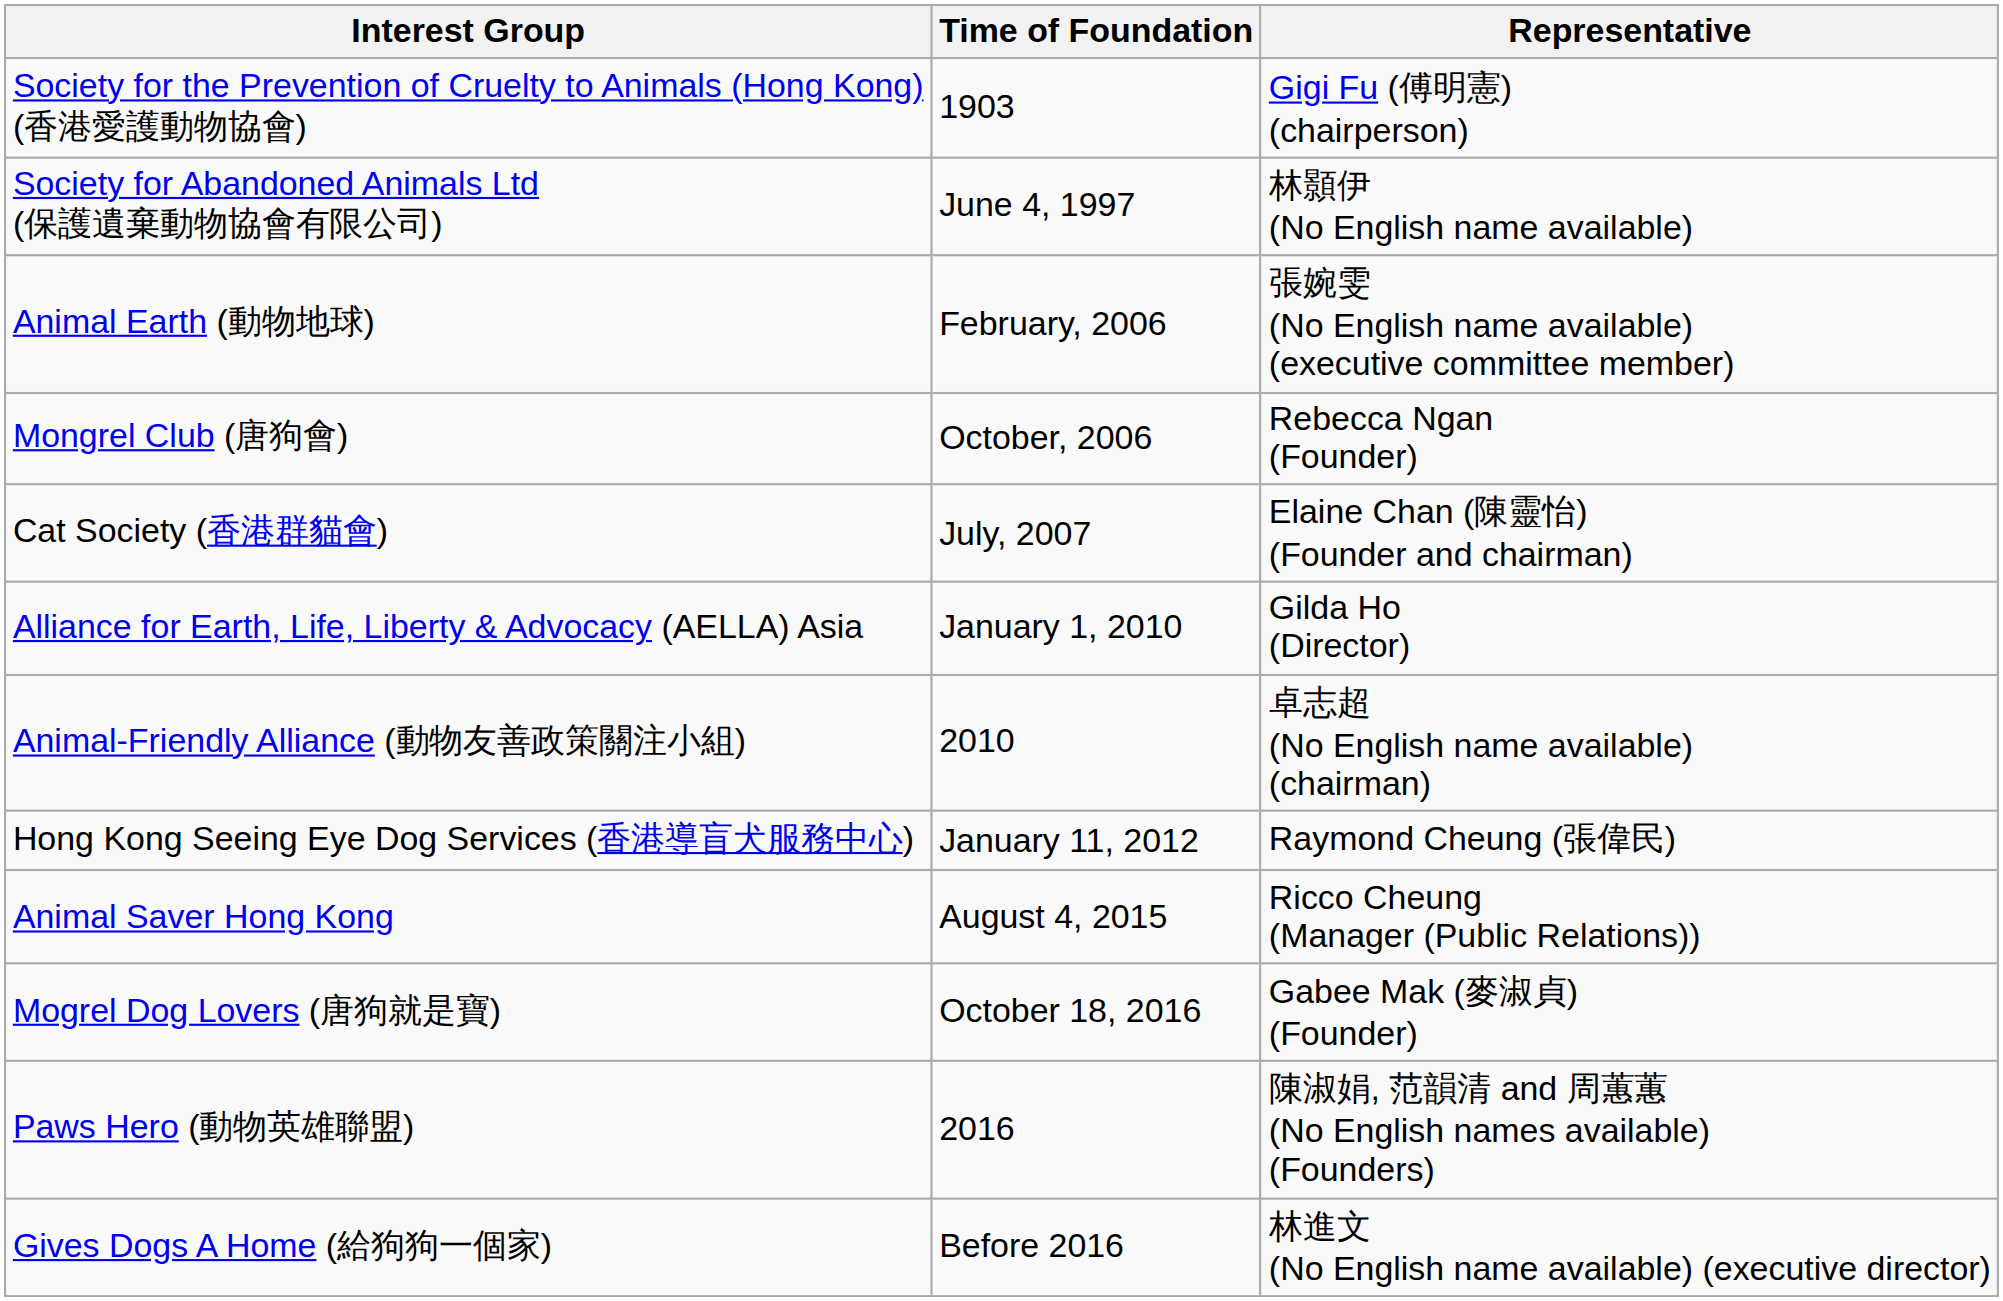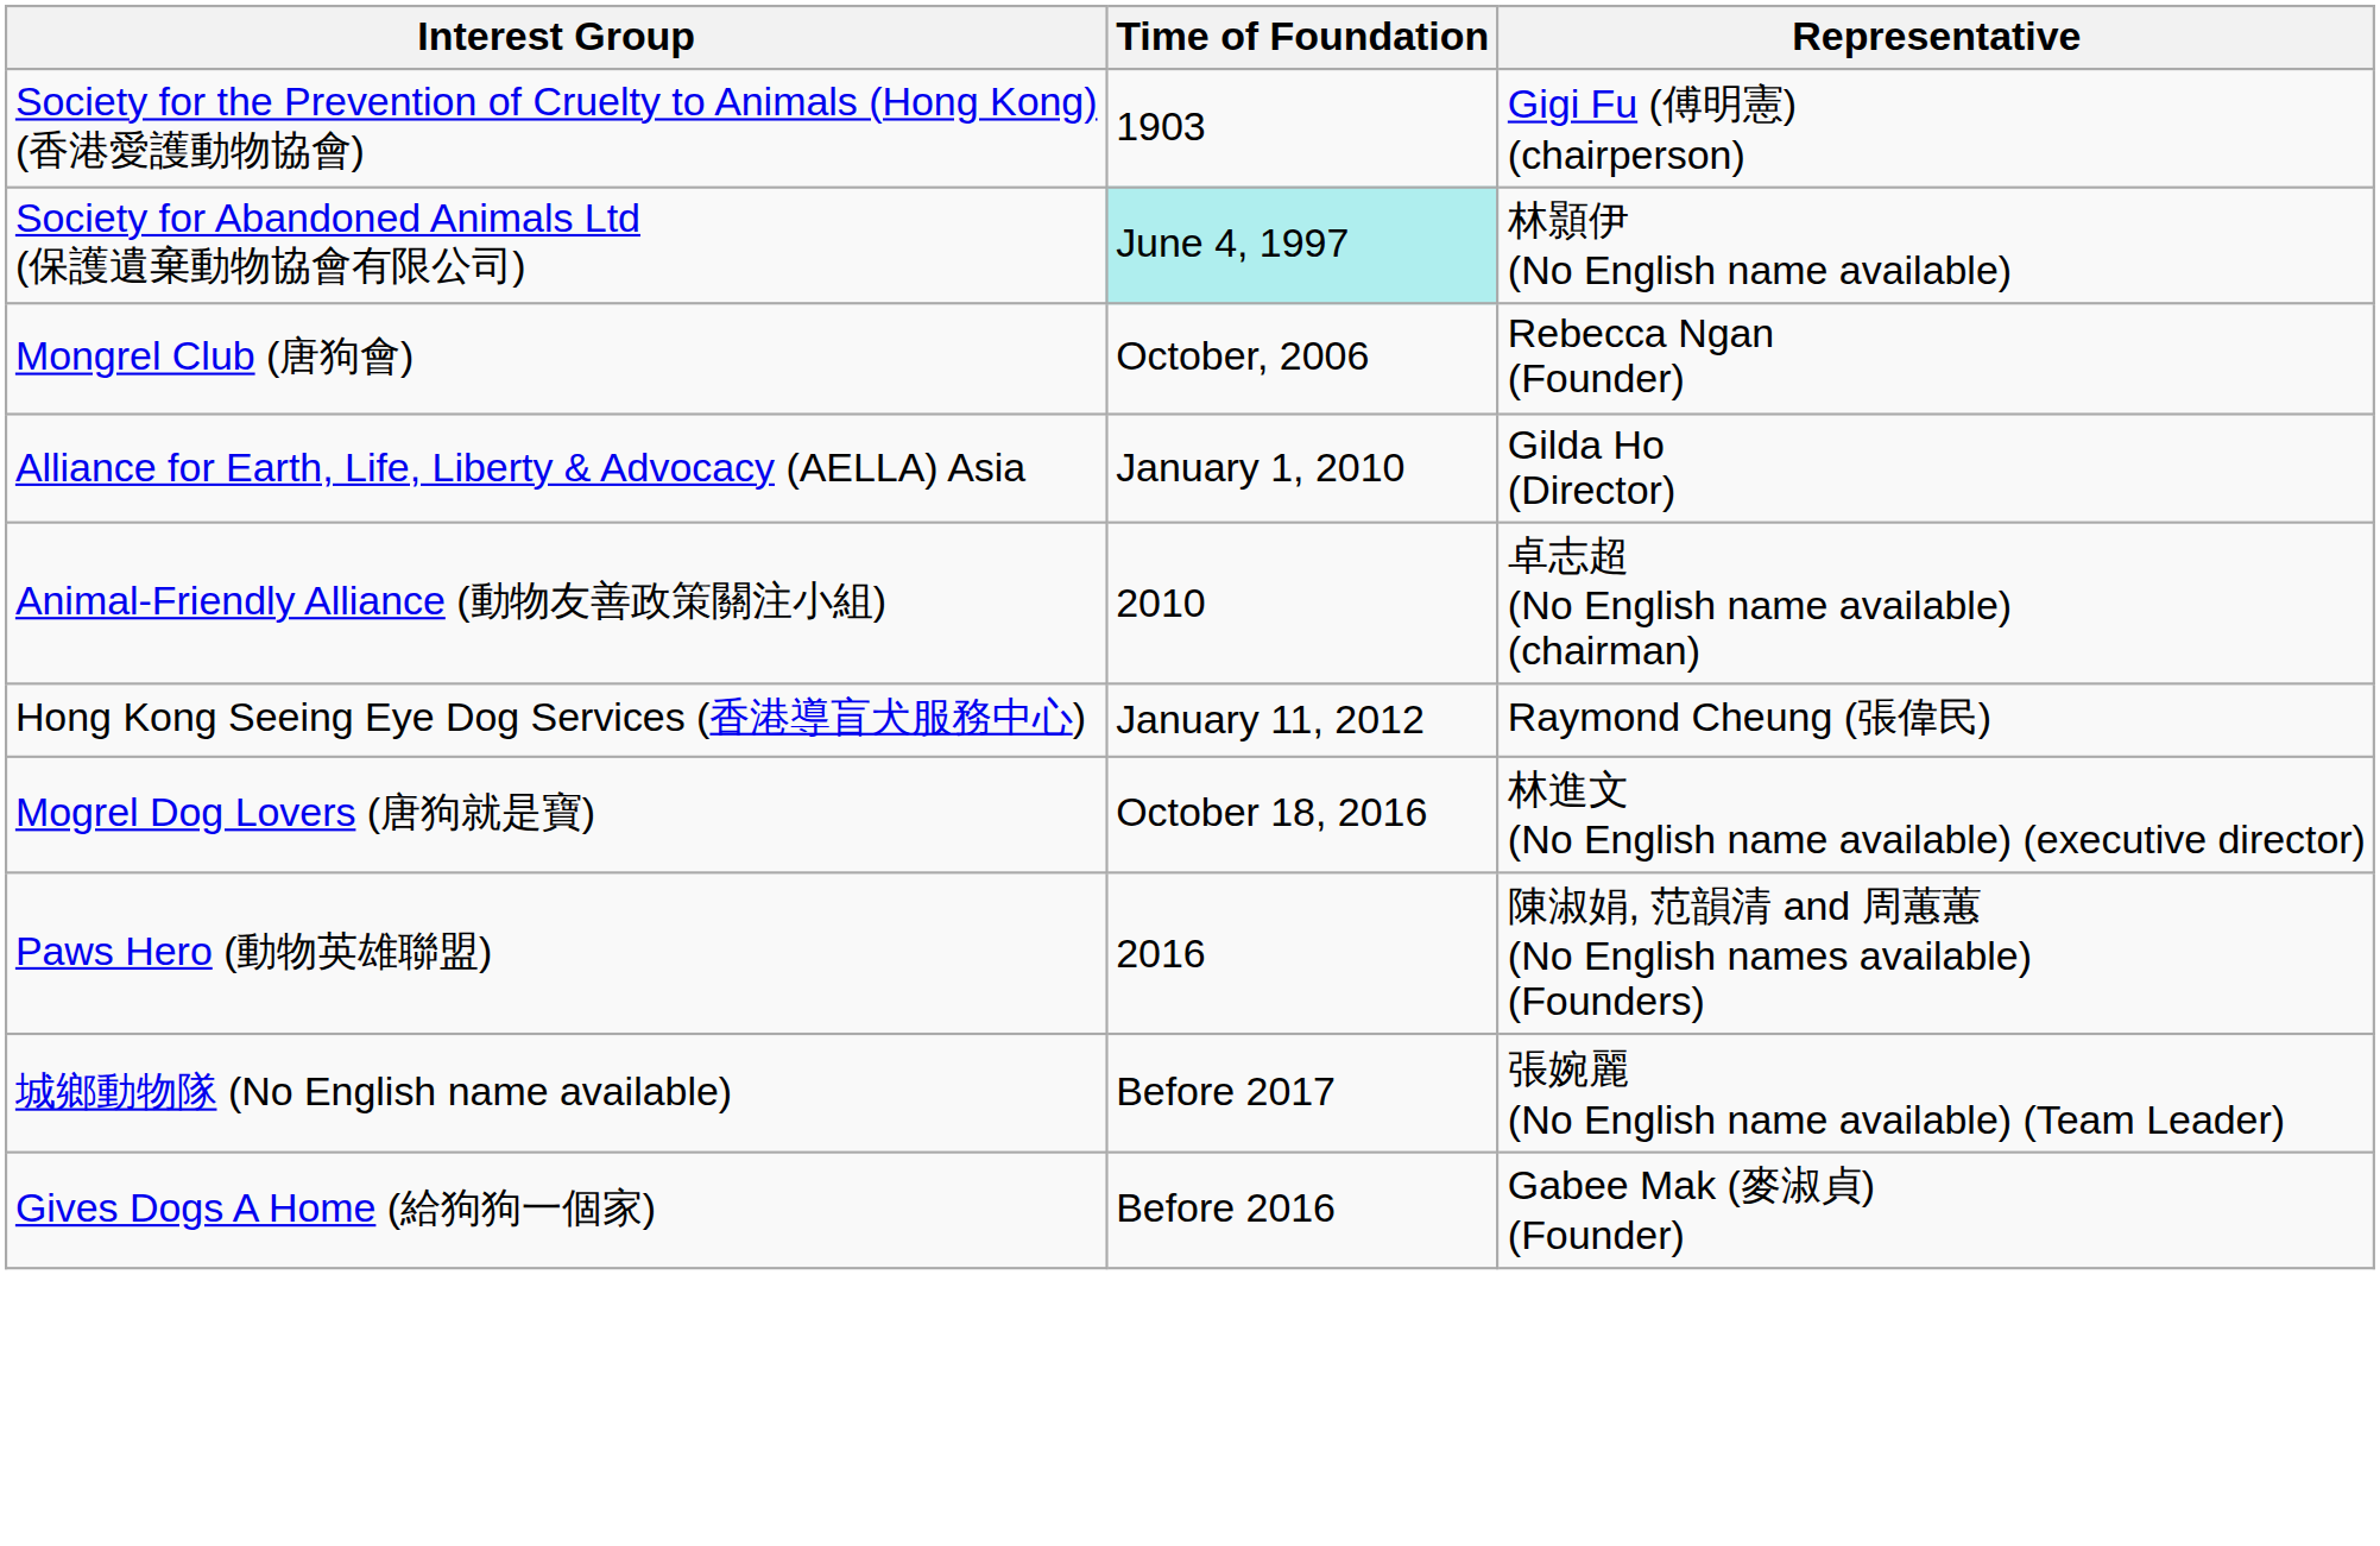 <table class="wikitable">
 <tr>
 <th>Interest Group</th>
 <th>Time of Foundation</th>
 <th>Representative</th>
 </tr>
 <tr>
 <td><a href='#'>Society for the Prevention of Cruelty to Animals (Hong Kong)</a><br>(香港愛護動物協會)</td>
 <td>1903</td>
 <td><a href='#'>Gigi Fu</a> (傅明憲)<br>(chairperson)</td>
 </tr>
 <tr>
 <td><a href='#'>Society for Abandoned Animals Ltd</a><br>(保護遺棄動物協會有限公司)</td>
-<td>June 4, 1997</td>
+<td style="background: paleturquoise;">June 4, 1997</td>
 <td>林顥伊<br>(No English name available) </td>
-</tr>
-<tr>
-<td><a href='#'>Animal Earth</a> (動物地球)</td>
-<td>February, 2006</td>
-<td>張婉雯<br>(No English name available)<br>(executive committee member) </td>
 </tr>
 <tr>
 <td><a href='#'>Mongrel Club</a> (唐狗會)</td>
 <td>October, 2006 </td>
 <td>Rebecca Ngan<br>(Founder) </td>
-</tr>
-<tr>
-<td>Cat Society (<a href='#'>香港群貓會</a>)</td>
-<td>July, 2007 </td>
-<td>Elaine Chan (陳靈怡)<br>(Founder and chairman)</td>
 </tr>
 <tr>
 <td><a href='#'>Alliance for Earth, Life, Liberty & Advocacy</a> (AELLA) Asia</td>
 <td>January 1, 2010</td>
 <td>Gilda Ho<br>(Director)</td>
 </tr>
 <tr>
 <td><a href='#'>Animal-Friendly Alliance</a> (動物友善政策關注小組)</td>
 <td>2010</td>
 <td>卓志超<br>(No English name available)<br>(chairman) </td>
 </tr>
 <tr>
 <td>Hong Kong Seeing Eye Dog Services (<a href='#'>香港導盲犬服務中心</a>)</td>
 <td>January 11, 2012</td>
 <td>Raymond Cheung (張偉民)</td>
 </tr>
 <tr>
-<td><a href='#'>Animal Saver Hong Kong</a></td>
-<td>August 4, 2015</td>
-<td>Ricco Cheung<br>(Manager (Public Relations))</td>
-</tr>
-<tr>
 <td><a href='#'>Mogrel Dog Lovers</a> (唐狗就是寶)</td>
 <td>October 18, 2016</td>
-<td>Gabee Mak (麥淑貞)<br>(Founder) </td>
+<td>林進文<br>(No English name available) (executive director) </td>
 </tr>
 <tr>
 <td><a href='#'>Paws Hero</a> (動物英雄聯盟)</td>
 <td>2016</td>
 <td>陳淑娟, 范韻清 and 周蕙蕙<br>(No English names available)<br>(Founders)</td>
 </tr>
 <tr>
+<td><a href='#'>城鄉動物隊</a> (No English name available)</td>
+<td>Before 2017 </td>
+<td>張婉麗<br>(No English name available) (Team Leader) </td>
+</tr>
+<tr>
 <td><a href='#'>Gives Dogs A Home</a> (給狗狗一個家)</td>
 <td>Before 2016</td>
-<td>林進文<br>(No English name available) (executive director) </td>
+<td>Gabee Mak (麥淑貞)<br>(Founder) </td>
 </tr>
 </table>
